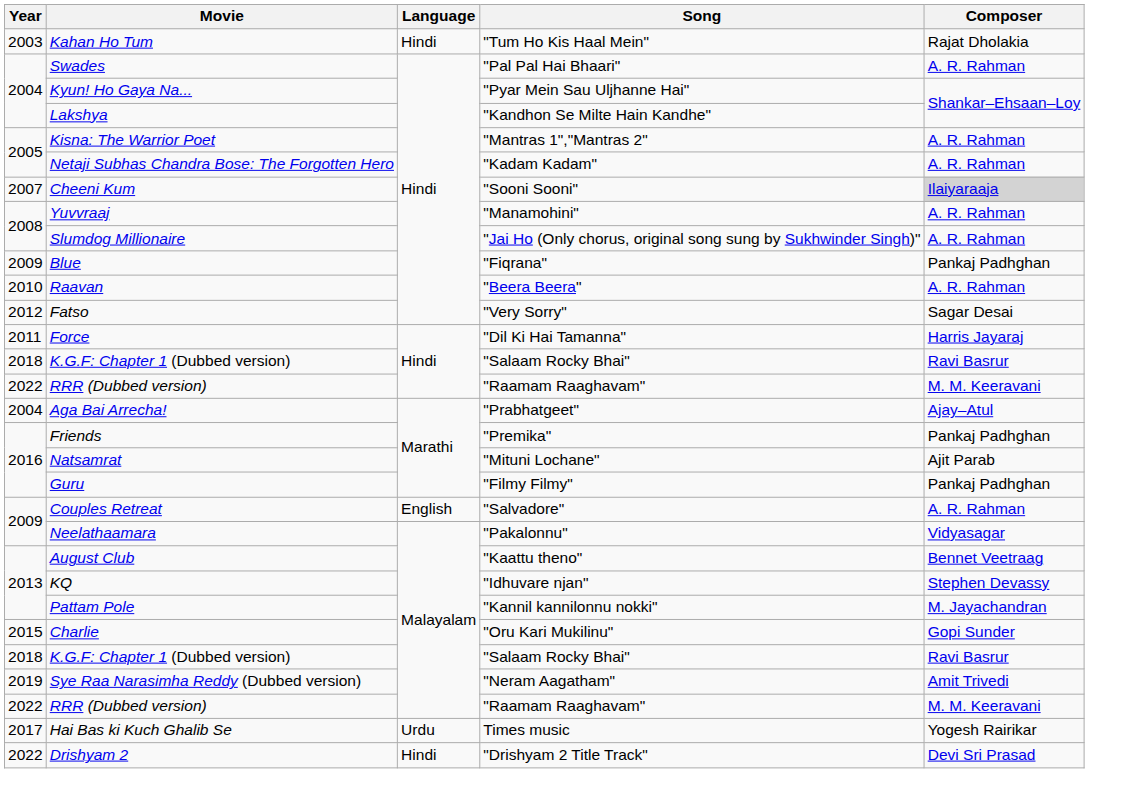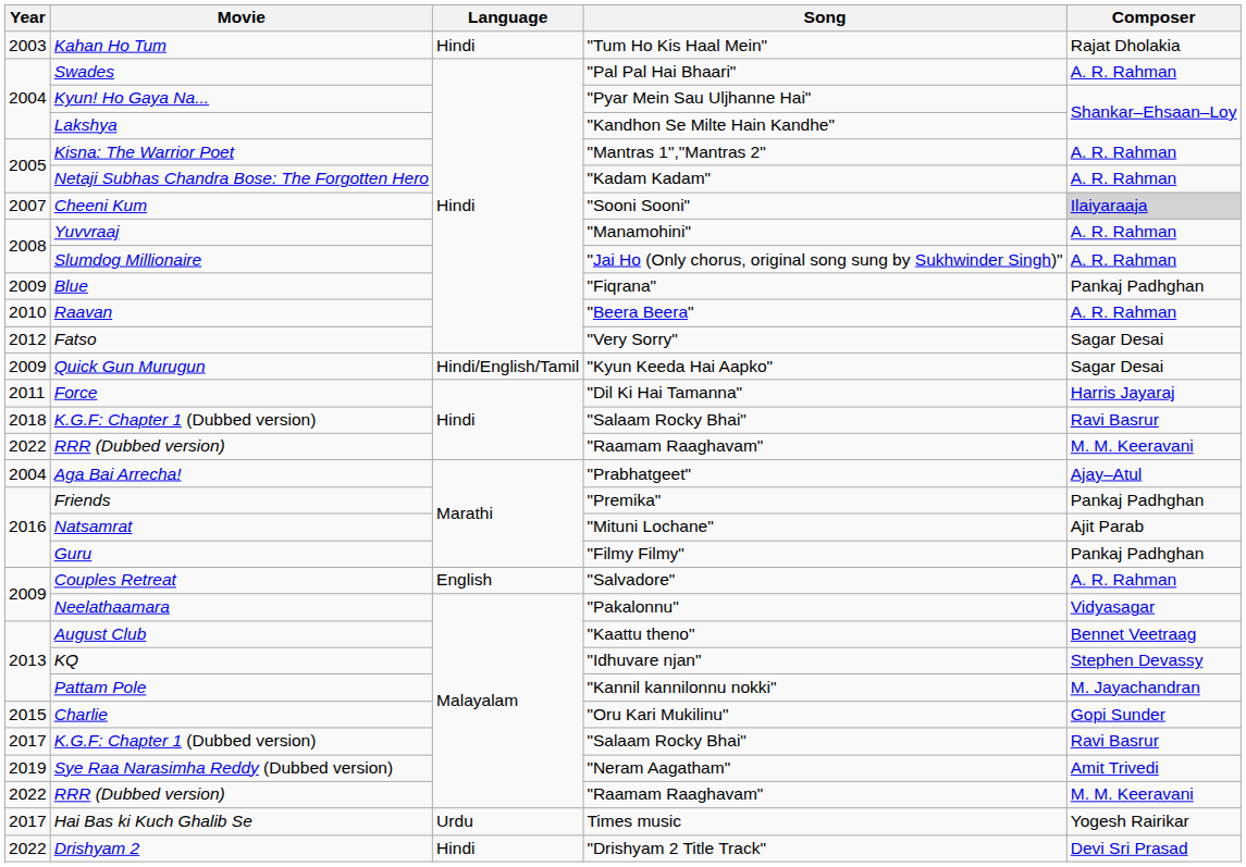 <table class="wikitable sortable">
 <tr>
 <th>Year</th>
 <th>Movie</th>
 <th>Language</th>
 <th>Song</th>
 <th>Composer</th>
 </tr>
 <tr>
 <td>2003</td>
 <td><em><a href='#'>Kahan Ho Tum</a></em></td>
 <td>Hindi</td>
 <td>"Tum Ho Kis Haal Mein"</td>
 <td>Rajat Dholakia</td>
 </tr>
 <tr>
 <td rowspan="3">2004</td>
 <td><em><a href='#'>Swades</a></em></td>
 <td rowspan="11">Hindi</td>
 <td>"Pal Pal Hai Bhaari"</td>
 <td><a href='#'>A. R. Rahman</a></td>
 </tr>
 <tr>
 <td><em><a href='#'>Kyun! Ho Gaya Na...</a></em></td>
 <td>"Pyar Mein Sau Uljhanne Hai"</td>
 <td rowspan="2"><a href='#'>Shankar–Ehsaan–Loy</a></td>
 </tr>
 <tr>
 <td><em><a href='#'>Lakshya</a></em></td>
 <td>"Kandhon Se Milte Hain Kandhe"</td>
 </tr>
 <tr>
 <td rowspan="2">2005</td>
 <td><em><a href='#'>Kisna: The Warrior Poet</a></em></td>
 <td>"Mantras 1","Mantras 2"</td>
 <td><a href='#'>A. R. Rahman</a></td>
 </tr>
 <tr>
 <td><em><a href='#'>Netaji Subhas Chandra Bose: The Forgotten Hero</a></em></td>
 <td>"Kadam Kadam"</td>
 <td><a href='#'>A. R. Rahman</a></td>
 </tr>
 <tr>
 <td>2007</td>
 <td><em><a href='#'>Cheeni Kum</a></em></td>
 <td>"Sooni Sooni"</td>
 <td style="background: lightgrey;"><a href='#'>Ilaiyaraaja</a></td>
 </tr>
 <tr>
 <td rowspan="2">2008</td>
 <td><em><a href='#'>Yuvvraaj</a></em></td>
 <td>"Manamohini"</td>
 <td><a href='#'>A. R. Rahman</a></td>
 </tr>
 <tr>
 <td><em><a href='#'>Slumdog Millionaire</a></em></td>
 <td>"<a href='#'>Jai Ho</a> (Only chorus, original song sung by <a href='#'>Sukhwinder Singh</a>)"</td>
 <td><a href='#'>A. R. Rahman</a></td>
 </tr>
 <tr>
 <td>2009</td>
 <td><em><a href='#'>Blue</a></em></td>
 <td>"Fiqrana"</td>
 <td>Pankaj Padhghan</td>
 </tr>
 <tr>
 <td>2010</td>
 <td><em><a href='#'>Raavan</a></em></td>
 <td>"<a href='#'>Beera Beera</a>"</td>
 <td><a href='#'>A. R. Rahman</a></td>
 </tr>
 <tr>
 <td>2012</td>
 <td><em>Fatso</em></td>
 <td>"Very Sorry"</td>
+<td>Sagar Desai</td>
+</tr>
+<tr>
+<td>2009</td>
+<td><em><a href='#'>Quick Gun Murugun</a></em></td>
+<td>Hindi/English/Tamil</td>
+<td>"Kyun Keeda Hai Aapko"</td>
 <td>Sagar Desai</td>
 </tr>
 <tr>
 <td>2011</td>
 <td><em><a href='#'>Force</a></em></td>
 <td rowspan="3">Hindi</td>
 <td>"Dil Ki Hai Tamanna"</td>
 <td><a href='#'>Harris Jayaraj</a></td>
 </tr>
 <tr>
 <td>2018</td>
 <td><em><a href='#'>K.G.F: Chapter 1</a></em> (Dubbed version)</td>
 <td>"Salaam Rocky Bhai"</td>
 <td><a href='#'>Ravi Basrur</a></td>
 </tr>
 <tr>
 <td>2022</td>
 <td><em><a href='#'>RRR</a> (Dubbed version)</em></td>
 <td>"Raamam Raaghavam"</td>
 <td><a href='#'>M. M. Keeravani</a></td>
 </tr>
 <tr>
 <td>2004</td>
 <td><em><a href='#'>Aga Bai Arrecha!</a></em></td>
 <td rowspan="4">Marathi</td>
 <td>"Prabhatgeet"</td>
 <td><a href='#'>Ajay–Atul</a></td>
 </tr>
 <tr>
 <td rowspan="3">2016</td>
 <td><em>Friends</em></td>
 <td>"Premika"</td>
 <td>Pankaj Padhghan</td>
 </tr>
 <tr>
 <td><em><a href='#'>Natsamrat</a></em></td>
 <td>"Mituni Lochane"</td>
 <td>Ajit Parab</td>
 </tr>
 <tr>
 <td><em><a href='#'>Guru</a></em></td>
 <td>"Filmy Filmy"</td>
 <td>Pankaj Padhghan</td>
 </tr>
 <tr>
 <td rowspan="2">2009</td>
 <td><em><a href='#'>Couples Retreat</a></em></td>
 <td>English</td>
 <td>"Salvadore"</td>
 <td><a href='#'>A. R. Rahman</a></td>
 </tr>
 <tr>
 <td><em><a href='#'>Neelathaamara</a></em></td>
 <td rowspan="8">Malayalam</td>
 <td>"Pakalonnu"</td>
 <td><a href='#'>Vidyasagar</a></td>
 </tr>
 <tr>
 <td rowspan="3">2013</td>
 <td><em><a href='#'>August Club</a></em></td>
 <td>"Kaattu theno"</td>
 <td><a href='#'>Bennet Veetraag</a></td>
 </tr>
 <tr>
 <td><em>KQ</em></td>
 <td>"Idhuvare njan"</td>
 <td><a href='#'>Stephen Devassy</a></td>
 </tr>
 <tr>
 <td><em><a href='#'>Pattam Pole</a></em></td>
 <td>"Kannil kannilonnu nokki"</td>
 <td><a href='#'>M. Jayachandran</a></td>
 </tr>
 <tr>
 <td>2015</td>
 <td><em><a href='#'>Charlie</a></em></td>
 <td>"Oru Kari Mukilinu"</td>
 <td><a href='#'>Gopi Sunder</a></td>
 </tr>
 <tr>
-<td>2018</td>
+<td>2017</td>
 <td><em><a href='#'>K.G.F: Chapter 1</a></em> (Dubbed version)</td>
 <td>"Salaam Rocky Bhai"</td>
 <td><a href='#'>Ravi Basrur</a></td>
 </tr>
 <tr>
 <td>2019</td>
 <td><em><a href='#'>Sye Raa Narasimha Reddy</a></em> (Dubbed version)</td>
 <td>"Neram Aagatham"</td>
 <td><a href='#'>Amit Trivedi</a></td>
 </tr>
 <tr>
 <td>2022</td>
 <td><em><a href='#'>RRR</a> (Dubbed version)</em></td>
 <td>"Raamam Raaghavam"</td>
 <td><a href='#'>M. M. Keeravani</a></td>
 </tr>
 <tr>
 <td>2017</td>
 <td><em>Hai Bas ki Kuch Ghalib Se</em></td>
 <td>Urdu</td>
 <td>Times music</td>
 <td>Yogesh Rairikar</td>
 </tr>
 <tr>
 <td>2022</td>
 <td><em><a href='#'>Drishyam 2</a></em></td>
 <td>Hindi</td>
 <td>"Drishyam 2 Title Track"</td>
 <td><a href='#'>Devi Sri Prasad</a></td>
 </tr>
 </table>
